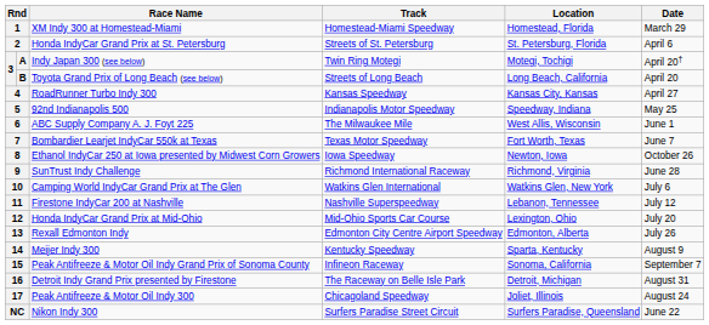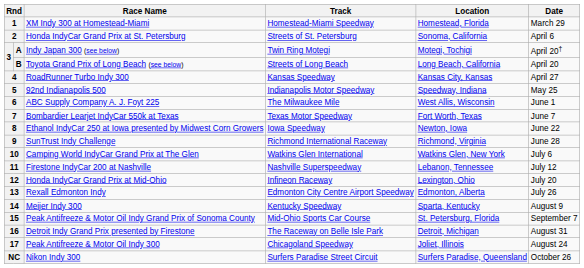 <table class="wikitable" style="font-size: 85%">
 <tr>
 <th colspan="2">Rnd</th>
 <th>Race Name</th>
 <th>Track</th>
 <th>Location</th>
 <th>Date</th>
 </tr>
 <tr>
 <th colspan="2">1</th>
 <td><a href='#'>XM Indy 300 at Homestead-Miami</a></td>
 <td> <a href='#'>Homestead-Miami Speedway</a></td>
 <td> <a href='#'>Homestead, Florida</a></td>
 <td>March 29</td>
 </tr>
 <tr>
 <th colspan="2">2</th>
 <td><a href='#'>Honda IndyCar Grand Prix at St. Petersburg</a></td>
 <td> <a href='#'>Streets of St. Petersburg</a></td>
-<td> <a href='#'>St. Petersburg, Florida</a></td>
+<td> <a href='#'>Sonoma, California</a></td>
 <td>April 6</td>
 </tr>
 <tr>
 <th rowspan="2">3</th>
 <th>A</th>
 <td><a href='#'>Indy Japan 300</a> <small>(<a href='#'>see below</a>)</small></td>
 <td> <a href='#'>Twin Ring Motegi</a></td>
 <td> <a href='#'>Motegi, Tochigi</a></td>
 <td>April 20<sup>†</sup></td>
 </tr>
 <tr>
 <th>B</th>
 <td><a href='#'>Toyota Grand Prix of Long Beach</a> <small>(<a href='#'>see below</a>)</small></td>
 <td> <a href='#'>Streets of Long Beach</a></td>
 <td> <a href='#'>Long Beach, California</a></td>
 <td>April 20</td>
 </tr>
 <tr>
 <th colspan="2">4</th>
 <td><a href='#'>RoadRunner Turbo Indy 300</a></td>
 <td> <a href='#'>Kansas Speedway</a></td>
 <td> <a href='#'>Kansas City, Kansas</a></td>
 <td>April 27</td>
 </tr>
 <tr>
 <th colspan="2">5</th>
 <td><a href='#'>92nd Indianapolis 500</a></td>
 <td> <a href='#'>Indianapolis Motor Speedway</a></td>
 <td> <a href='#'>Speedway, Indiana</a></td>
 <td>May 25</td>
 </tr>
 <tr>
 <th colspan="2">6</th>
 <td><a href='#'>ABC Supply Company A. J. Foyt 225</a></td>
 <td> <a href='#'>The Milwaukee Mile</a></td>
 <td> <a href='#'>West Allis, Wisconsin</a></td>
 <td>June 1</td>
 </tr>
 <tr>
 <th colspan="2">7</th>
 <td><a href='#'>Bombardier Learjet IndyCar 550k at Texas</a></td>
 <td> <a href='#'>Texas Motor Speedway</a></td>
 <td> <a href='#'>Fort Worth, Texas</a></td>
 <td>June 7</td>
 </tr>
 <tr>
 <th colspan="2">8</th>
 <td><a href='#'>Ethanol IndyCar 250 at Iowa presented by Midwest Corn Growers</a></td>
 <td> <a href='#'>Iowa Speedway</a></td>
 <td> <a href='#'>Newton, Iowa</a></td>
-<td>October 26</td>
+<td>June 22</td>
 </tr>
 <tr>
 <th colspan="2">9</th>
 <td><a href='#'>SunTrust Indy Challenge</a></td>
 <td> <a href='#'>Richmond International Raceway</a></td>
 <td> <a href='#'>Richmond, Virginia</a></td>
 <td>June 28</td>
 </tr>
 <tr>
 <th colspan="2">10</th>
 <td><a href='#'>Camping World IndyCar Grand Prix at The Glen</a></td>
 <td> <a href='#'>Watkins Glen International</a></td>
 <td> <a href='#'>Watkins Glen, New York</a></td>
 <td>July 6</td>
 </tr>
 <tr>
 <th colspan="2">11</th>
 <td><a href='#'>Firestone IndyCar 200 at Nashville</a></td>
 <td> <a href='#'>Nashville Superspeedway</a></td>
 <td> <a href='#'>Lebanon, Tennessee</a></td>
 <td>July 12</td>
 </tr>
 <tr>
 <th colspan="2">12</th>
 <td><a href='#'>Honda IndyCar Grand Prix at Mid-Ohio</a></td>
-<td> <a href='#'>Mid-Ohio Sports Car Course</a></td>
+<td> <a href='#'>Infineon Raceway</a></td>
 <td> <a href='#'>Lexington, Ohio</a></td>
 <td>July 20</td>
 </tr>
 <tr>
 <th colspan="2">13</th>
 <td><a href='#'>Rexall Edmonton Indy</a></td>
 <td> <a href='#'>Edmonton City Centre Airport Speedway</a></td>
 <td>  <a href='#'>Edmonton, Alberta</a></td>
 <td>July 26</td>
 </tr>
 <tr>
 <th colspan="2">14</th>
 <td><a href='#'>Meijer Indy 300</a></td>
 <td> <a href='#'>Kentucky Speedway</a></td>
 <td> <a href='#'>Sparta, Kentucky</a></td>
 <td>August 9</td>
 </tr>
 <tr>
 <th colspan="2">15</th>
 <td><a href='#'>Peak Antifreeze & Motor Oil Indy Grand Prix of Sonoma County</a></td>
-<td> <a href='#'>Infineon Raceway</a></td>
-<td> <a href='#'>Sonoma, California</a></td>
+<td> <a href='#'>Mid-Ohio Sports Car Course</a></td>
+<td> <a href='#'>St. Petersburg, Florida</a></td>
 <td>September 7</td>
 </tr>
 <tr>
 <th colspan="2">16</th>
 <td><a href='#'>Detroit Indy Grand Prix presented by Firestone</a></td>
 <td> <a href='#'>The Raceway on Belle Isle Park</a></td>
 <td> <a href='#'>Detroit, Michigan</a></td>
 <td>August 31</td>
 </tr>
 <tr>
 <th colspan="2">17</th>
 <td><a href='#'>Peak Antifreeze & Motor Oil Indy 300</a></td>
 <td> <a href='#'>Chicagoland Speedway</a></td>
 <td> <a href='#'>Joliet, Illinois</a></td>
 <td>August 24</td>
 </tr>
 <tr>
 <th colspan="2"><strong>NC</strong></th>
 <td><a href='#'>Nikon Indy 300</a></td>
 <td> <a href='#'>Surfers Paradise Street Circuit</a></td>
 <td> <a href='#'>Surfers Paradise, Queensland</a></td>
-<td>June 22</td>
+<td>October 26</td>
 </tr>
 </table>
